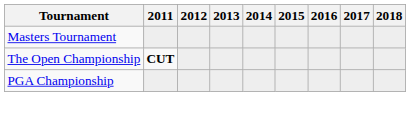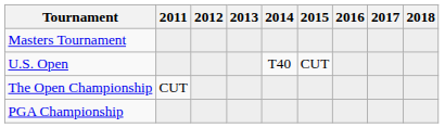 <table class="wikitable" style="font-size:95%;text-align:center;">
 <tr>
 <th>Tournament</th>
 <th>2011</th>
 <th>2012</th>
 <th>2013</th>
 <th>2014</th>
 <th>2015</th>
 <th>2016</th>
 <th>2017</th>
 <th>2018</th>
 </tr>
 <tr>
 <td align=left><a href='#'>Masters Tournament</a></td>
 <td style="background:#eeeeee;"></td>
 <td style="background:#eeeeee;"></td>
 <td style="background:#eeeeee;"></td>
 <td style="background:#eeeeee;"></td>
 <td style="background:#eeeeee;"></td>
 <td style="background:#eeeeee;"></td>
 <td style="background:#eeeeee;"></td>
 <td style="background:#eeeeee;"></td>
 </tr>
 <tr>
+<td align=left><a href='#'>U.S. Open</a></td>
+<td style="background:#eeeeee;"></td>
+<td style="background:#eeeeee;"></td>
+<td style="background:#eeeeee;"></td>
+<td>T40</td>
+<td>CUT</td>
+<td style="background:#eeeeee;"></td>
+<td style="background:#eeeeee;"></td>
+<td style="background:#eeeeee;"></td>
+</tr>
+<tr>
 <td align=left><a href='#'>The Open Championship</a></td>
-<td><strong>CUT</strong></td>
+<td>CUT</td>
 <td style="background:#eeeeee;"></td>
 <td style="background:#eeeeee;"></td>
 <td style="background:#eeeeee;"></td>
 <td style="background:#eeeeee;"></td>
 <td style="background:#eeeeee;"></td>
 <td style="background:#eeeeee;"></td>
 <td style="background:#eeeeee;"></td>
 </tr>
 <tr>
 <td align=left><a href='#'>PGA Championship</a></td>
 <td style="background:#eeeeee;"></td>
 <td style="background:#eeeeee;"></td>
 <td style="background:#eeeeee;"></td>
 <td style="background:#eeeeee;"></td>
 <td style="background:#eeeeee;"></td>
 <td style="background:#eeeeee;"></td>
 <td style="background:#eeeeee;"></td>
 <td style="background:#eeeeee;"></td>
 </tr>
 </table>
